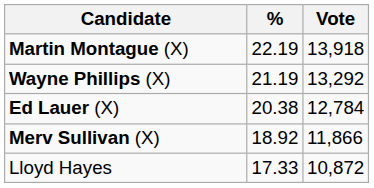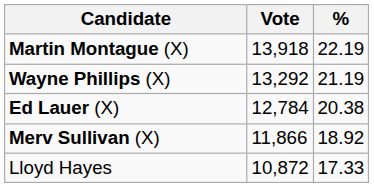 <table class="wikitable">
 <tr>
 <th bgcolor="#DDDDFF" width="200px">Candidate</th>
+<th bgcolor="#DDDDFF">Vote</th>
 <th bgcolor="#DDDDFF">%</th>
-<th bgcolor="#DDDDFF">Vote</th>
 </tr>
 <tr>
 <td><strong>Martin Montague</strong> (X)</td>
+<td>13,918</td>
 <td>22.19</td>
-<td>13,918</td>
 </tr>
 <tr>
 <td><strong>Wayne Phillips</strong> (X)</td>
+<td>13,292</td>
 <td>21.19</td>
-<td>13,292</td>
 </tr>
 <tr>
 <td><strong>Ed Lauer</strong> (X)</td>
+<td>12,784</td>
 <td>20.38</td>
-<td>12,784</td>
 </tr>
 <tr>
 <td><strong>Merv Sullivan</strong> (X)</td>
+<td>11,866</td>
 <td>18.92</td>
-<td>11,866</td>
 </tr>
 <tr>
 <td>Lloyd Hayes</td>
+<td>10,872</td>
 <td>17.33</td>
-<td>10,872</td>
 </tr>
 </table>
